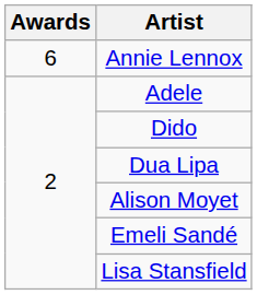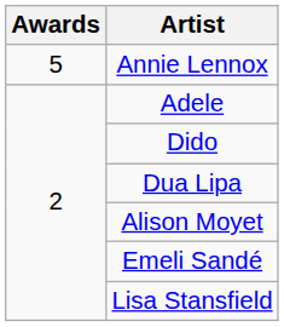 <table class="wikitable" rowspan="2" style="text-align:center;">
 <tr>
 <th scope="col" style="width:55px;">Awards</th>
 <th scope="col" style="text-align:center;">Artist</th>
 </tr>
 <tr>
-<td>6</td>
+<td>5</td>
 <td><a href='#'>Annie Lennox</a></td>
 </tr>
 <tr>
 <td rowspan="6">2</td>
 <td><a href='#'>Adele</a></td>
 </tr>
 <tr>
 <td><a href='#'>Dido</a></td>
 </tr>
 <tr>
 <td><a href='#'>Dua Lipa</a></td>
 </tr>
 <tr>
 <td><a href='#'>Alison Moyet</a></td>
 </tr>
 <tr>
 <td><a href='#'>Emeli Sandé</a></td>
 </tr>
 <tr>
 <td><a href='#'>Lisa Stansfield</a></td>
 </tr>
 </table>
